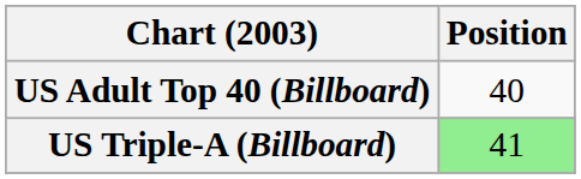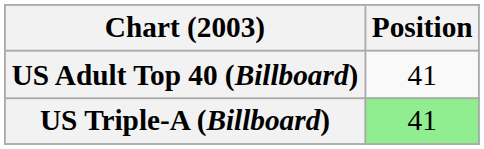 <table class="wikitable plainrowheaders" style="text-align:center">
 <tr>
 <th>Chart (2003)</th>
 <th>Position</th>
 </tr>
 <tr>
 <th scope="row">US Adult Top 40 (<em>Billboard</em>)</th>
-<td>40</td>
+<td>41</td>
 </tr>
 <tr>
 <th scope="row">US Triple-A (<em>Billboard</em>)</th>
 <td style="background: lightgreen;">41</td>
 </tr>
 </table>
